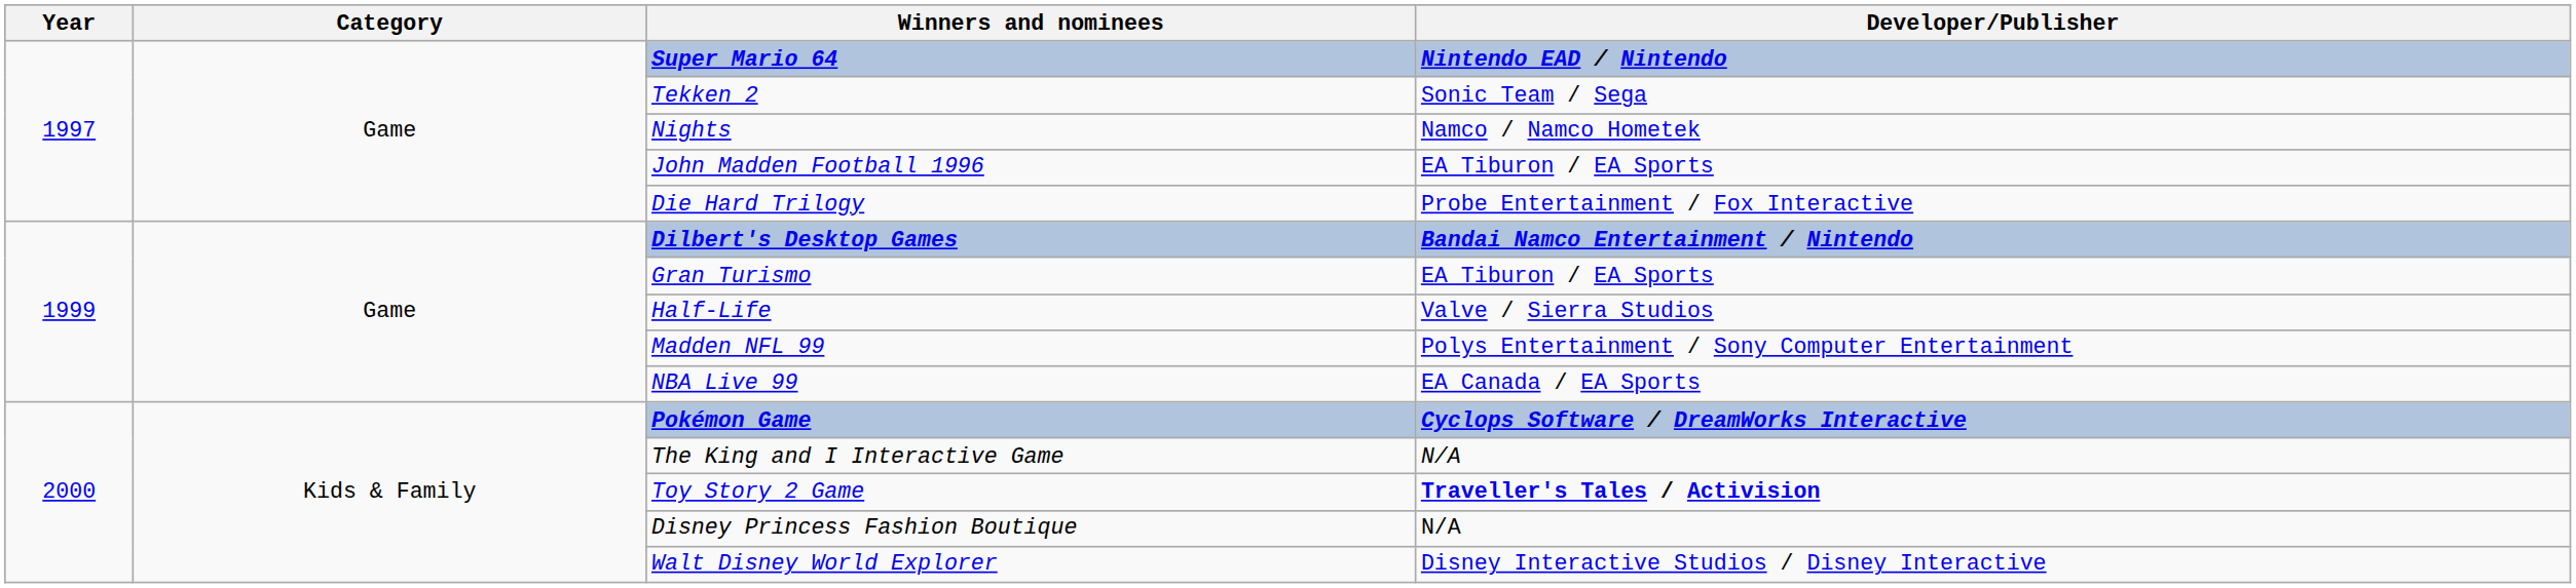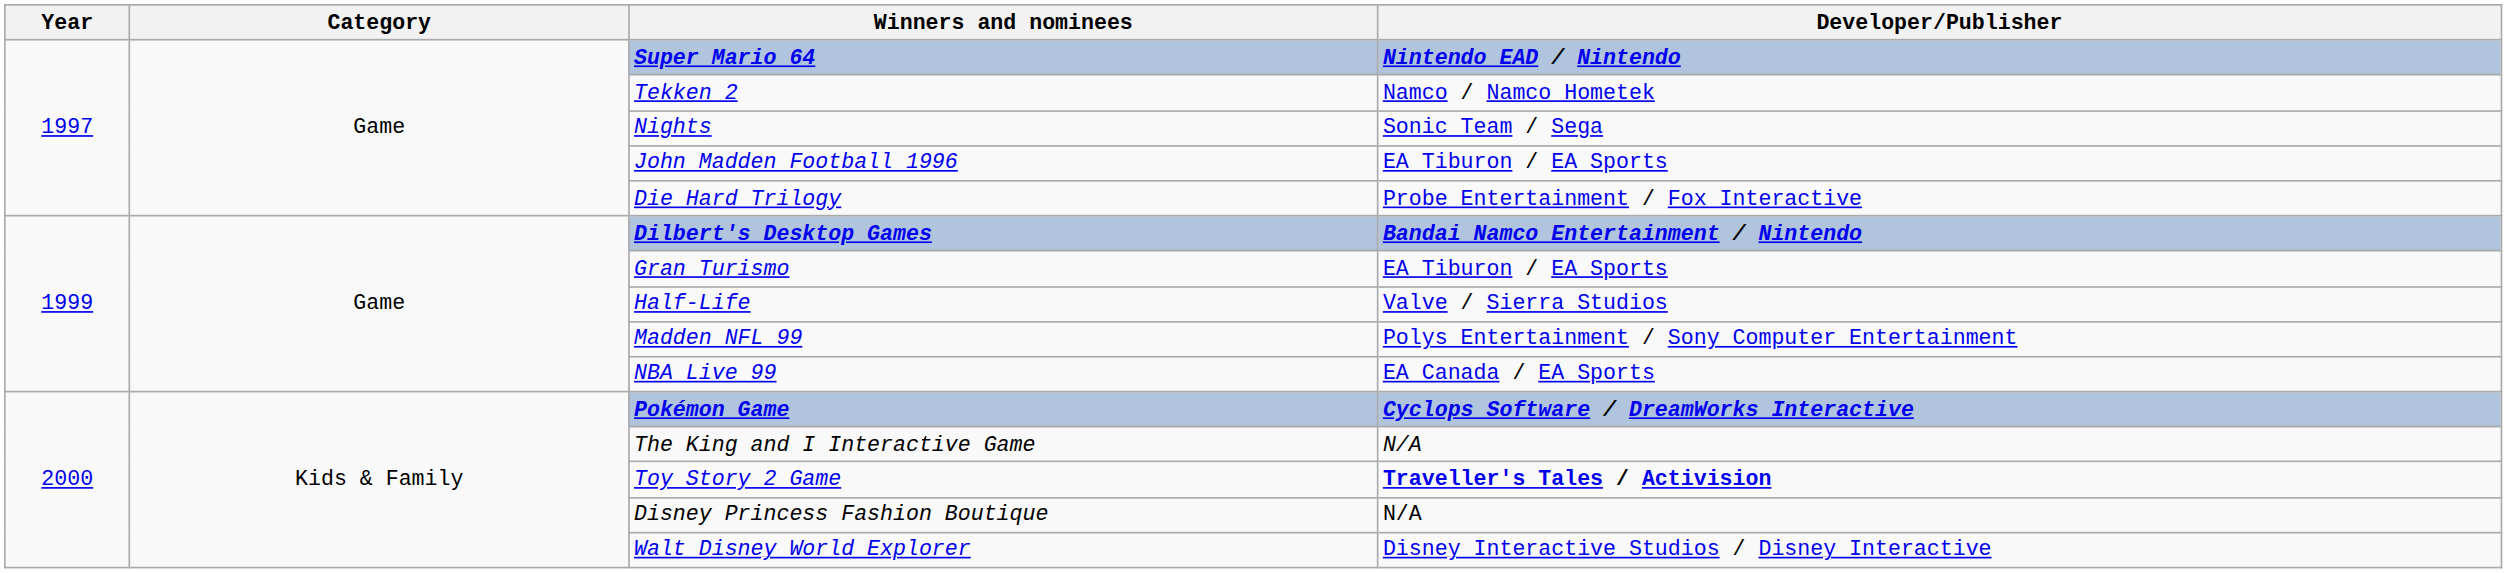 <table class="wikitable" width="95%" cellpadding="5">
 <tr>
 <th width="5%">Year</th>
 <th width="20%">Category</th>
 <th width="30%">Winners and nominees</th>
 <th width="45%">Developer/Publisher</th>
 </tr>
 <tr>
 <td rowspan="5" style="text-align:center;"><a href='#'>1997</a></td>
 <td rowspan="5" style="text-align:center;">Game</td>
 <td style="background:#B0C4DE;"><strong><em><a href='#'>Super Mario 64</a></em></strong></td>
 <td style="background:#B0C4DE;"><strong><em><a href='#'>Nintendo EAD</a> / <a href='#'>Nintendo</a></em></strong></td>
 </tr>
 <tr>
 <td><em><a href='#'>Tekken 2</a></em></td>
-<td><a href='#'>Sonic Team</a> / <a href='#'>Sega</a></td>
+<td><a href='#'>Namco</a> / <a href='#'>Namco Hometek</a></td>
 </tr>
 <tr>
 <td><em><a href='#'>Nights</a></em></td>
-<td><a href='#'>Namco</a> / <a href='#'>Namco Hometek</a></td>
+<td><a href='#'>Sonic Team</a> / <a href='#'>Sega</a></td>
 </tr>
 <tr>
 <td><em><a href='#'>John Madden Football 1996</a></em></td>
 <td><a href='#'>EA Tiburon</a> / <a href='#'>EA Sports</a></td>
 </tr>
 <tr>
 <td><em><a href='#'>Die Hard Trilogy</a></em></td>
 <td><a href='#'>Probe Entertainment</a> / <a href='#'>Fox Interactive</a></td>
 </tr>
 <tr>
 <td rowspan="5" style="text-align:center;"><a href='#'>1999</a></td>
 <td rowspan="5" style="text-align:center;">Game</td>
 <td style="background:#B0C4DE;"><strong><em><a href='#'>Dilbert's Desktop Games</a></em></strong></td>
 <td style="background:#B0C4DE;"><strong><em><a href='#'>Bandai Namco Entertainment</a> / <a href='#'>Nintendo</a></em></strong></td>
 </tr>
 <tr>
 <td><em><a href='#'>Gran Turismo</a></em></td>
 <td><a href='#'>EA Tiburon</a> / <a href='#'>EA Sports</a></td>
 </tr>
 <tr>
 <td><em><a href='#'>Half-Life</a></em></td>
 <td><a href='#'>Valve</a> / <a href='#'>Sierra Studios</a></td>
 </tr>
 <tr>
 <td><em><a href='#'>Madden NFL 99</a></em></td>
 <td><a href='#'>Polys Entertainment</a> / <a href='#'>Sony Computer Entertainment</a></td>
 </tr>
 <tr>
 <td><em><a href='#'>NBA Live 99</a></em></td>
 <td><a href='#'>EA Canada</a> / <a href='#'>EA Sports</a></td>
 </tr>
 <tr>
 <td rowspan="5" style="text-align:center;"><a href='#'>2000</a></td>
 <td rowspan="5" style="text-align:center;">Kids & Family</td>
 <td style="background:#B0C4DE;"><strong><em><a href='#'>Pokémon Game</a></em></strong></td>
 <td style="background:#B0C4DE;"><strong><em><a href='#'>Cyclops Software</a> / <a href='#'>DreamWorks Interactive</a></em></strong></td>
 </tr>
 <tr>
 <td><em>The King and I Interactive Game</em></td>
 <td><em>N/A</em></td>
 </tr>
 <tr>
 <td><em><a href='#'>Toy Story 2 Game</a></em></td>
 <td><strong><a href='#'>Traveller's Tales</a> / <a href='#'>Activision</a></strong></td>
 </tr>
 <tr>
 <td><em>Disney Princess Fashion Boutique</em></td>
 <td>N/A</td>
 </tr>
 <tr>
 <td><em><a href='#'>Walt Disney World Explorer</a></em></td>
 <td><a href='#'>Disney Interactive Studios</a> / <a href='#'>Disney Interactive</a></td>
 </tr>
 </table>
